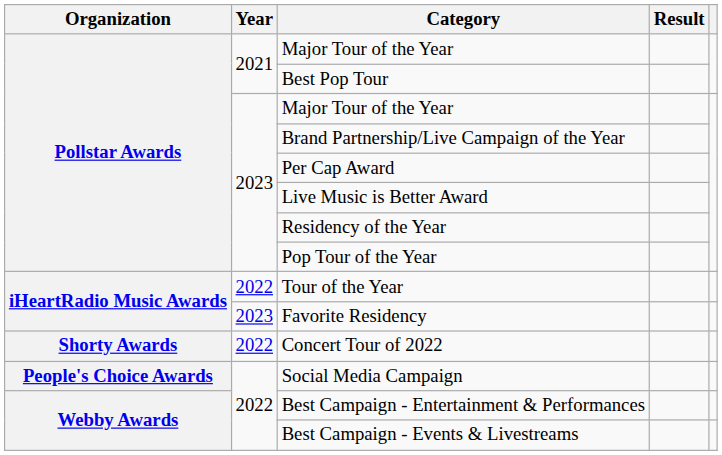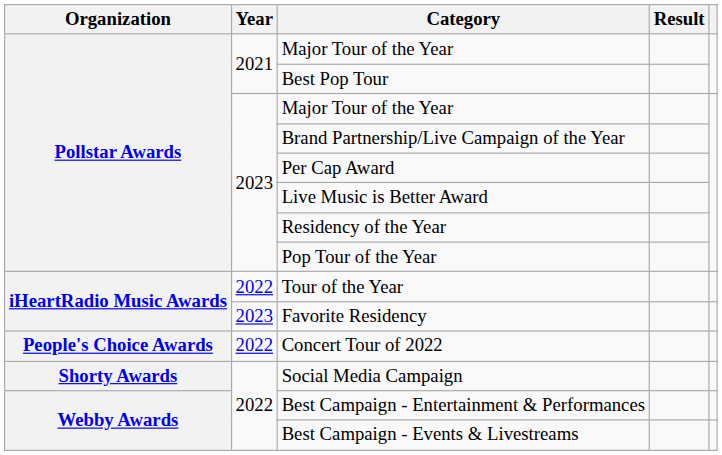 <table class="wikitable sortable plainrowheaders" style="border:none; margin:0;">
 <tr>
 <th scope="col">Organization</th>
 <th scope="col">Year</th>
 <th scope="col">Category</th>
 <th scope="col">Result</th>
 <th scope="col" class="unsortable"></th>
 </tr>
 <tr>
 <th scope="row" rowspan="8"><a href='#'>Pollstar Awards</a></th>
 <td rowspan="2">2021</td>
 <td>Major Tour of the Year</td>
 <td></td>
 <td style="text-align:center" rowspan="2"></td>
 </tr>
 <tr>
 <td>Best Pop Tour</td>
 <td></td>
 </tr>
 <tr>
 <td rowspan="6">2023</td>
 <td>Major Tour of the Year</td>
 <td></td>
 <td style="text-align:center" rowspan="6"></td>
 </tr>
 <tr>
 <td>Brand Partnership/Live Campaign of the Year</td>
 <td></td>
 </tr>
 <tr>
 <td>Per Cap Award</td>
 <td></td>
 </tr>
 <tr>
 <td>Live Music is Better Award</td>
 <td></td>
 </tr>
 <tr>
 <td>Residency of the Year</td>
 <td></td>
 </tr>
 <tr>
 <td>Pop Tour of the Year</td>
 <td></td>
 </tr>
 <tr>
 <th scope="row" rowspan="2"><a href='#'>iHeartRadio Music Awards</a></th>
 <td><a href='#'>2022</a></td>
 <td>Tour of the Year</td>
 <td></td>
 <td style="text-align:center"></td>
 </tr>
 <tr>
 <td><a href='#'>2023</a></td>
 <td>Favorite Residency</td>
 <td></td>
 <td style="text-align:center"></td>
 </tr>
 <tr>
-<th scope="row"><a href='#'>Shorty Awards</a></th>
+<th scope="row"><a href='#'>People's Choice Awards</a></th>
 <td><a href='#'>2022</a></td>
 <td>Concert Tour of 2022</td>
 <td></td>
 <td style="text-align:center"></td>
 </tr>
 <tr>
-<th scope="row"><a href='#'>People's Choice Awards</a></th>
+<th scope="row"><a href='#'>Shorty Awards</a></th>
 <td rowspan="3">2022</td>
 <td>Social Media Campaign</td>
 <td></td>
 <td style="text-align:center"></td>
 </tr>
 <tr>
 <th scope="row" rowspan="2"><a href='#'>Webby Awards</a></th>
 <td>Best Campaign - Entertainment & Performances</td>
 <td></td>
 <td style="text-align:center"></td>
 </tr>
 <tr>
 <td>Best Campaign - Events & Livestreams</td>
 <td></td>
 <td style="text-align:center"></td>
 </tr>
 </table>
